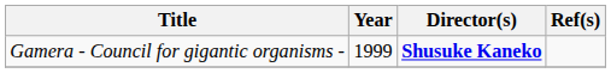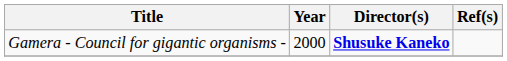 <table class="wikitable sortable">
 <tr>
 <th scope="col">Title</th>
 <th scope="col">Year</th>
 <th scope="col">Director(s)</th>
 <th scope="col" class="unsortable">Ref(s)</th>
 </tr>
 <tr>
 <td><em>Gamera - Council for gigantic organisms -</em></td>
-<td style="text-align:center">1999</td>
+<td style="text-align:center">2000</td>
 <td><strong><a href='#'>Shusuke Kaneko</a></strong></td>
 <td style="text-align:center"></td>
 </tr>
 <tr>
 </tr>
 </table>
